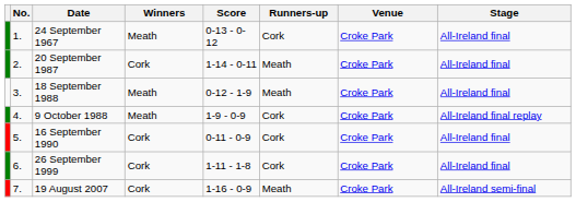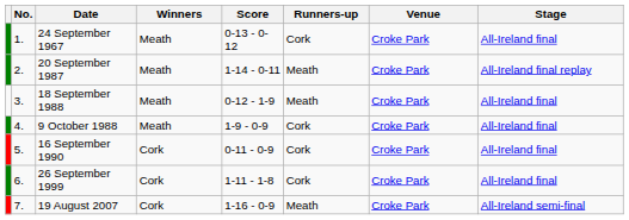 <table class="wikitable" style="font-size:90%">
 <tr>
 <th width=1></th>
 <th width=5>No.</th>
 <th width=120>Date</th>
 <th width=100>Winners</th>
 <th width=70>Score</th>
 <th width=100>Runners-up</th>
 <th width=130>Venue</th>
 <th width=175>Stage</th>
 </tr>
 <tr>
 <td style="background-color:green"></td>
 <td>1.</td>
 <td>24 September 1967</td>
 <td>Meath</td>
 <td>0-13 - 0-12</td>
 <td>Cork</td>
 <td><a href='#'>Croke Park</a></td>
 <td><a href='#'>All-Ireland final</a></td>
 </tr>
 <tr>
 <td style="background-color:green"></td>
 <td>2.</td>
 <td>20 September 1987</td>
-<td>Cork</td>
+<td>Meath</td>
 <td>1-14 - 0-11</td>
 <td>Meath</td>
 <td><a href='#'>Croke Park</a></td>
-<td><a href='#'>All-Ireland final</a></td>
+<td><a href='#'>All-Ireland final replay</a></td>
 </tr>
 <tr>
 <td></td>
 <td>3.</td>
 <td>18 September 1988</td>
 <td>Meath</td>
 <td>0-12 - 1-9</td>
 <td>Meath</td>
 <td><a href='#'>Croke Park</a></td>
 <td><a href='#'>All-Ireland final</a></td>
 </tr>
 <tr>
 <td style="background-color:green"></td>
 <td>4.</td>
 <td>9 October 1988</td>
 <td>Meath</td>
 <td>1-9 - 0-9</td>
 <td>Cork</td>
 <td><a href='#'>Croke Park</a></td>
-<td><a href='#'>All-Ireland final replay</a></td>
+<td><a href='#'>All-Ireland final</a></td>
 </tr>
 <tr>
 <td style="background-color:red"></td>
 <td>5.</td>
 <td>16 September 1990</td>
 <td>Cork</td>
 <td>0-11 - 0-9</td>
 <td>Cork</td>
 <td><a href='#'>Croke Park</a></td>
 <td><a href='#'>All-Ireland final</a></td>
 </tr>
 <tr>
 <td style="background-color:green"></td>
 <td>6.</td>
 <td>26 September 1999</td>
 <td>Cork</td>
 <td>1-11 - 1-8</td>
 <td>Cork</td>
 <td><a href='#'>Croke Park</a></td>
 <td><a href='#'>All-Ireland final</a></td>
 </tr>
 <tr>
 <td style="background-color:red"></td>
 <td>7.</td>
 <td>19 August 2007</td>
 <td>Cork</td>
 <td>1-16 - 0-9</td>
 <td>Meath</td>
 <td><a href='#'>Croke Park</a></td>
 <td><a href='#'>All-Ireland semi-final</a></td>
 </tr>
 </table>
